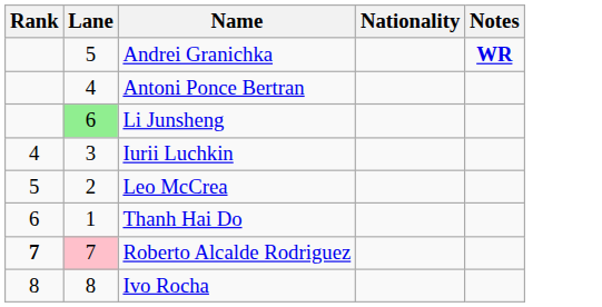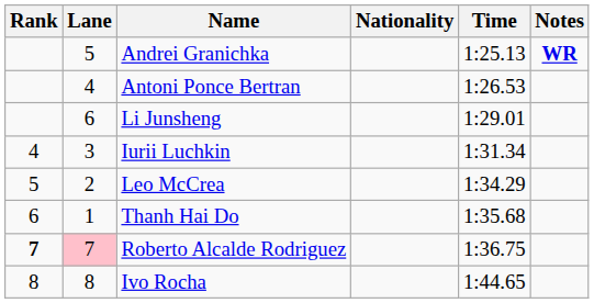 <table class="wikitable sortable" style="text-align:center">
 <tr>
 <th>Rank</th>
 <th>Lane</th>
 <th>Name</th>
 <th>Nationality</th>
+<th>Time</th>
 <th>Notes</th>
 </tr>
 <tr>
 <td></td>
 <td>5</td>
 <td align=left><a href='#'>Andrei Granichka</a></td>
 <td align=left></td>
+<td>1:25.13</td>
 <td><strong><a href='#'>WR</a></strong></td>
 </tr>
 <tr>
 <td></td>
 <td>4</td>
 <td align=left><a href='#'>Antoni Ponce Bertran</a></td>
 <td align=left></td>
+<td>1:26.53</td>
 <td></td>
 </tr>
 <tr>
 <td></td>
-<td style="background: lightgreen;">6</td>
+<td>6</td>
 <td align=left><a href='#'>Li Junsheng</a></td>
 <td align=left></td>
+<td>1:29.01</td>
 <td></td>
 </tr>
 <tr>
 <td>4</td>
 <td>3</td>
 <td align=left><a href='#'>Iurii Luchkin</a></td>
 <td align=left></td>
+<td>1:31.34</td>
 <td></td>
 </tr>
 <tr>
 <td>5</td>
 <td>2</td>
 <td align=left><a href='#'>Leo McCrea</a></td>
 <td align=left></td>
+<td>1:34.29</td>
 <td></td>
 </tr>
 <tr>
 <td>6</td>
 <td>1</td>
 <td align=left><a href='#'>Thanh Hai Do</a></td>
 <td align=left></td>
+<td>1:35.68</td>
 <td></td>
 </tr>
 <tr>
 <td><strong>7</strong></td>
 <td style="background: pink;">7</td>
 <td align=left><a href='#'>Roberto Alcalde Rodriguez</a></td>
 <td align=left></td>
+<td>1:36.75</td>
 <td></td>
 </tr>
 <tr>
 <td>8</td>
 <td>8</td>
 <td align=left><a href='#'>Ivo Rocha</a></td>
 <td align=left></td>
+<td>1:44.65</td>
 <td></td>
 </tr>
 </table>
